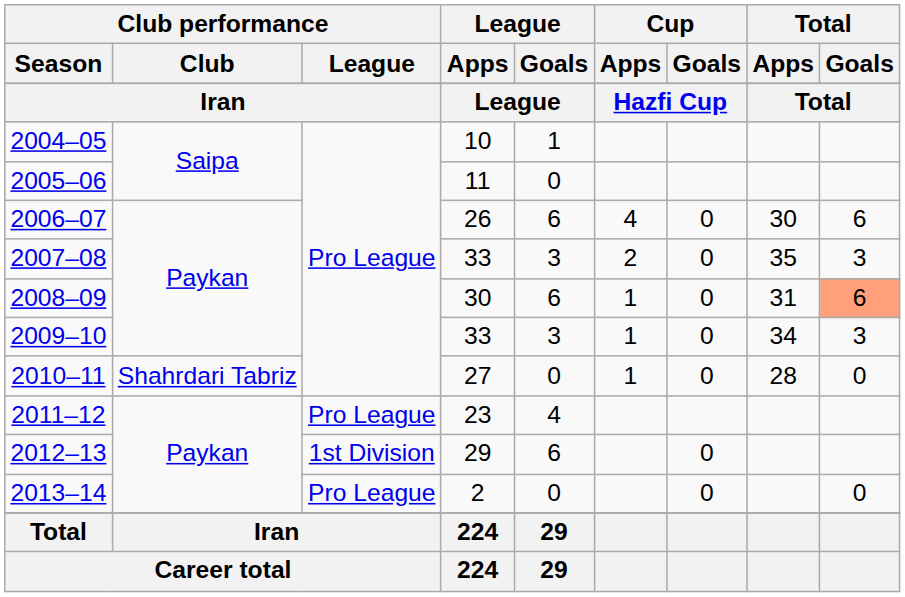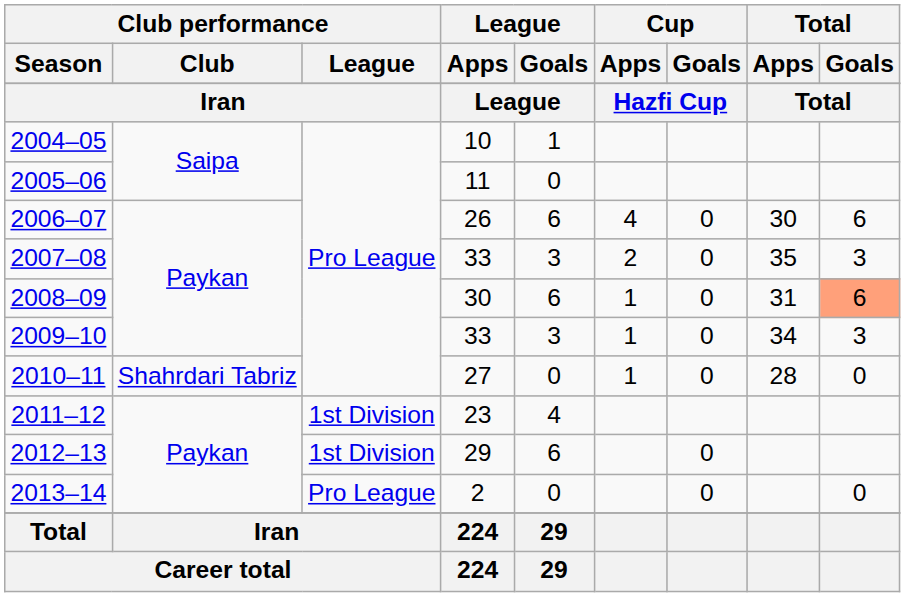 <table class="wikitable" style="text-align:center">
 <tr>
 <th colspan=3>Club performance</th>
 <th colspan=2>League</th>
 <th colspan=2>Cup</th>
 <th colspan=2>Total</th>
 </tr>
 <tr>
 <th>Season</th>
 <th>Club</th>
 <th>League</th>
 <th>Apps</th>
 <th>Goals</th>
 <th>Apps</th>
 <th>Goals</th>
 <th>Apps</th>
 <th>Goals</th>
 </tr>
 <tr>
 </tr>
 <tr>
 <th colspan=3>Iran</th>
 <th colspan=2>League</th>
 <th colspan=2><a href='#'>Hazfi Cup</a></th>
 <th colspan=2>Total</th>
 </tr>
 <tr>
 <td><a href='#'>2004–05</a></td>
 <td rowspan="2"><a href='#'>Saipa</a></td>
 <td rowspan="7"><a href='#'>Pro League</a></td>
 <td>10</td>
 <td>1</td>
 <td></td>
 <td></td>
 <td></td>
 <td></td>
 </tr>
 <tr>
 <td><a href='#'>2005–06</a></td>
 <td>11</td>
 <td>0</td>
 <td></td>
 <td></td>
 <td></td>
 <td></td>
 </tr>
 <tr>
 <td><a href='#'>2006–07</a></td>
 <td rowspan="4"><a href='#'>Paykan</a></td>
 <td>26</td>
 <td>6</td>
 <td>4</td>
 <td>0</td>
 <td>30</td>
 <td>6</td>
 </tr>
 <tr>
 <td><a href='#'>2007–08</a></td>
 <td>33</td>
 <td>3</td>
 <td>2</td>
 <td>0</td>
 <td>35</td>
 <td>3</td>
 </tr>
 <tr>
 <td><a href='#'>2008–09</a></td>
 <td>30</td>
 <td>6</td>
 <td>1</td>
 <td>0</td>
 <td>31</td>
 <td style="background: lightsalmon;">6</td>
 </tr>
 <tr>
 <td><a href='#'>2009–10</a></td>
 <td>33</td>
 <td>3</td>
 <td>1</td>
 <td>0</td>
 <td>34</td>
 <td>3</td>
 </tr>
 <tr>
 <td><a href='#'>2010–11</a></td>
 <td rowspan="1"><a href='#'>Shahrdari Tabriz</a></td>
 <td>27</td>
 <td>0</td>
 <td>1</td>
 <td>0</td>
 <td>28</td>
 <td>0</td>
 </tr>
 <tr>
 <td><a href='#'>2011–12</a></td>
 <td rowspan="3"><a href='#'>Paykan</a></td>
-<td rowspan="1"><a href='#'>Pro League</a></td>
+<td rowspan="1"><a href='#'>1st Division</a></td>
 <td>23</td>
 <td>4</td>
 <td></td>
 <td></td>
 <td></td>
 <td></td>
 </tr>
 <tr>
 <td><a href='#'>2012–13</a></td>
 <td rowspan="1"><a href='#'>1st Division</a></td>
 <td>29</td>
 <td>6</td>
 <td></td>
 <td>0</td>
 <td></td>
 <td></td>
 </tr>
 <tr>
 <td><a href='#'>2013–14</a></td>
 <td rowspan="1"><a href='#'>Pro League</a></td>
 <td>2</td>
 <td>0</td>
 <td></td>
 <td>0</td>
 <td></td>
 <td>0</td>
 </tr>
 <tr>
 </tr>
 <tr>
 <th rowspan=1>Total</th>
 <th colspan=2>Iran</th>
 <th>224</th>
 <th>29</th>
 <th></th>
 <th></th>
 <th></th>
 <th></th>
 </tr>
 <tr>
 <th colspan=3>Career total</th>
 <th>224</th>
 <th>29</th>
 <th></th>
 <th></th>
 <th></th>
 <th></th>
 </tr>
 </table>
